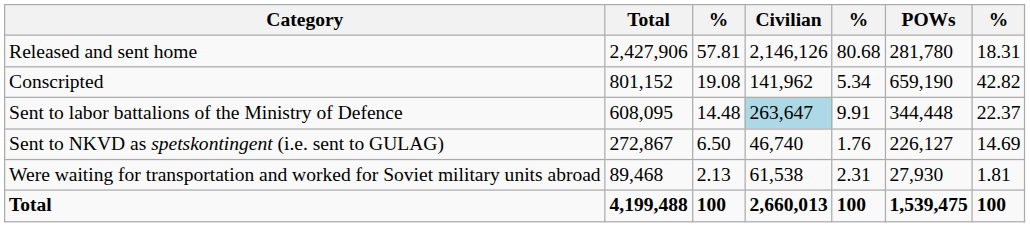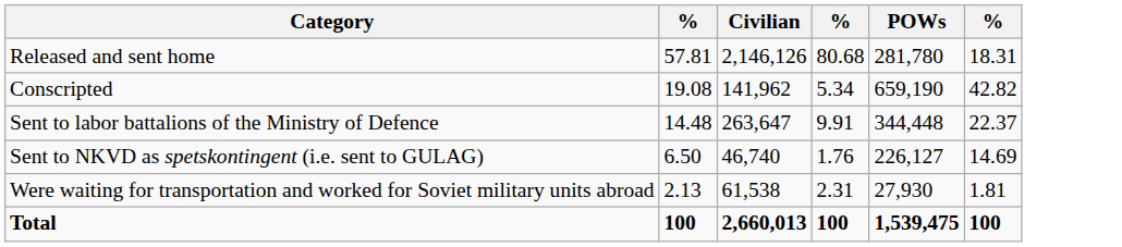 <table class="wikitable">
 <tr>
 <th>Category</th>
-<th>Total</th>
 <th>%</th>
 <th>Civilian</th>
 <th>%</th>
 <th>POWs</th>
 <th>%</th>
 </tr>
 <tr>
 <td>Released and sent home</td>
-<td>2,427,906</td>
 <td>57.81</td>
 <td>2,146,126</td>
 <td>80.68</td>
 <td>281,780</td>
 <td>18.31</td>
 </tr>
 <tr>
 <td>Conscripted</td>
-<td>801,152</td>
 <td>19.08</td>
 <td>141,962</td>
 <td>5.34</td>
 <td>659,190</td>
 <td>42.82</td>
 </tr>
 <tr>
 <td>Sent to labor battalions of the Ministry of Defence</td>
-<td>608,095</td>
 <td>14.48</td>
-<td style="background: lightblue;">263,647</td>
+<td>263,647</td>
 <td>9.91</td>
 <td>344,448</td>
 <td>22.37</td>
 </tr>
 <tr>
 <td>Sent to NKVD as <em>spetskontingent</em> (i.e. sent to GULAG)</td>
-<td>272,867</td>
 <td>6.50</td>
 <td>46,740</td>
 <td>1.76</td>
 <td>226,127</td>
 <td>14.69</td>
 </tr>
 <tr>
 <td>Were waiting for transportation and worked for Soviet military units abroad</td>
-<td>89,468</td>
 <td>2.13</td>
 <td>61,538</td>
 <td>2.31</td>
 <td>27,930</td>
 <td>1.81</td>
 </tr>
 <tr>
 <td><strong>Total</strong></td>
-<td><strong>4,199,488</strong></td>
 <td><strong>100</strong></td>
 <td><strong>2,660,013</strong></td>
 <td><strong>100</strong></td>
 <td><strong>1,539,475</strong></td>
 <td><strong>100</strong></td>
 </tr>
 </table>
